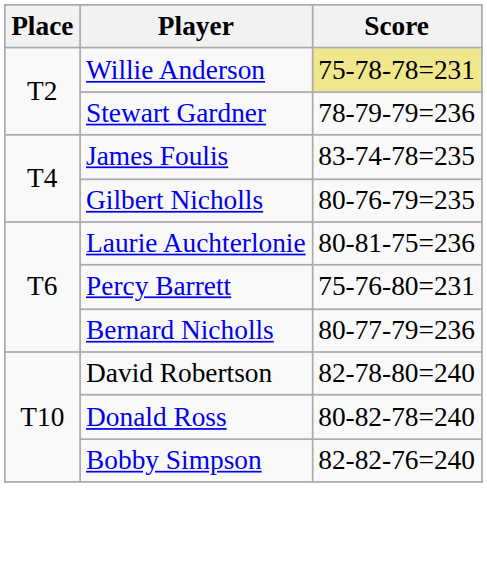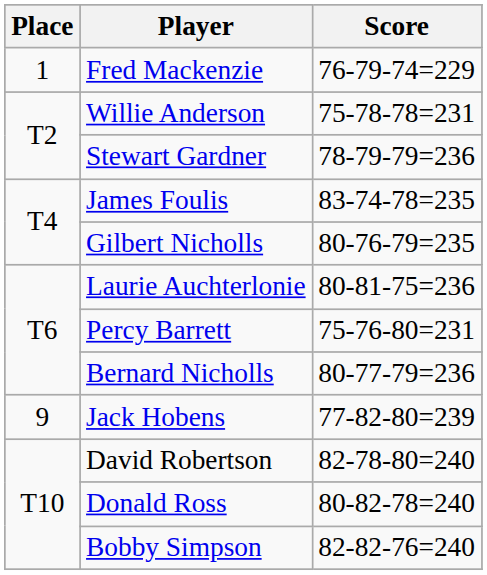 <table class=wikitable>
 <tr>
 <th>Place</th>
 <th>Player</th>
 <th>Score</th>
 </tr>
 <tr>
+<td align=center>1</td>
+<td> <a href='#'>Fred Mackenzie</a></td>
+<td>76-79-74=229</td>
+</tr>
+<tr>
 <td rowspan=2 align=center>T2</td>
 <td> <a href='#'>Willie Anderson</a></td>
-<td style="background: khaki;">75-78-78=231</td>
+<td>75-78-78=231</td>
 </tr>
 <tr>
 <td> <a href='#'>Stewart Gardner</a></td>
 <td>78-79-79=236</td>
 </tr>
 <tr>
 <td rowspan=2 align=center>T4</td>
 <td> <a href='#'>James Foulis</a></td>
 <td>83-74-78=235</td>
 </tr>
 <tr>
 <td> <a href='#'>Gilbert Nicholls</a></td>
 <td>80-76-79=235</td>
 </tr>
 <tr>
 <td rowspan=3 align=center>T6</td>
 <td> <a href='#'>Laurie Auchterlonie</a></td>
 <td>80-81-75=236</td>
 </tr>
 <tr>
 <td> <a href='#'>Percy Barrett</a></td>
 <td>75-76-80=231</td>
 </tr>
 <tr>
 <td> <a href='#'>Bernard Nicholls</a></td>
 <td>80-77-79=236</td>
 </tr>
 <tr>
+<td align=center>9</td>
+<td> <a href='#'>Jack Hobens</a></td>
+<td>77-82-80=239</td>
+</tr>
+<tr>
 <td rowspan=3 align=center>T10</td>
 <td>David Robertson</td>
 <td>82-78-80=240</td>
 </tr>
 <tr>
 <td> <a href='#'>Donald Ross</a></td>
 <td>80-82-78=240</td>
 </tr>
 <tr>
 <td> <a href='#'>Bobby Simpson</a></td>
 <td>82-82-76=240</td>
 </tr>
 </table>
